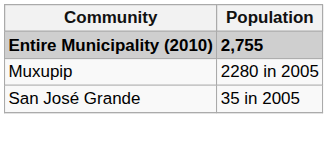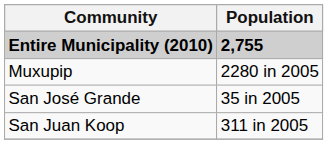 <table class="wikitable">
 <tr style="background:#111111; color:#111111;">
 <th><strong>Community</strong></th>
 <th><strong>Population</strong></th>
 </tr>
 <tr style="background:#CFCFCF;">
 <td><strong>Entire Municipality (2010)</strong></td>
 <td><strong>2,755</strong></td>
 </tr>
 <tr>
 <td>Muxupip</td>
 <td>2280  in 2005</td>
 </tr>
 <tr>
 <td>San José Grande</td>
 <td>35   in 2005</td>
 </tr>
 <tr>
+<td>San Juan Koop</td>
+<td>311  in 2005</td>
+</tr>
+<tr>
 </tr>
 </table>
